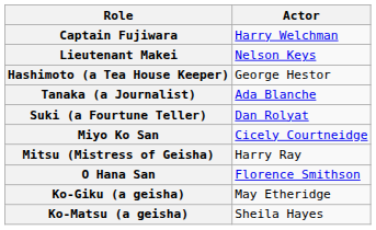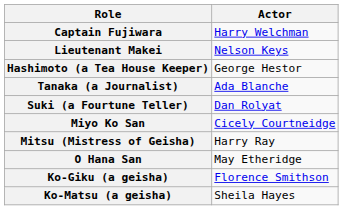 <table class="wikitable plainrowheaders" "width:90%;>
 <tr>
 <th>Role</th>
 <th>Actor</th>
 </tr>
 <tr>
 <th scope="row">Captain Fujiwara</th>
 <td><a href='#'>Harry Welchman</a></td>
 </tr>
 <tr>
 <th scope="row">Lieutenant Makei</th>
 <td><a href='#'>Nelson Keys</a></td>
 </tr>
 <tr>
 <th scope="row">Hashimoto (a Tea House Keeper)</th>
 <td>George Hestor</td>
 </tr>
 <tr>
 <th scope="row">Tanaka (a Journalist)</th>
 <td><a href='#'>Ada Blanche</a></td>
 </tr>
 <tr>
 <th scope="row">Suki (a Fourtune Teller)</th>
 <td><a href='#'>Dan Rolyat</a></td>
 </tr>
 <tr>
 <th scope="row">Miyo Ko San</th>
 <td><a href='#'>Cicely Courtneidge</a></td>
 </tr>
 <tr>
 <th scope="row">Mitsu (Mistress of Geisha)</th>
 <td>Harry Ray</td>
 </tr>
 <tr>
 <th scope="row">O Hana San</th>
-<td><a href='#'>Florence Smithson</a></td>
+<td>May Etheridge</td>
 </tr>
 <tr>
 <th scope="row">Ko-Giku (a geisha)</th>
-<td>May Etheridge</td>
+<td><a href='#'>Florence Smithson</a></td>
 </tr>
 <tr>
 <th scope="row">Ko-Matsu (a geisha)</th>
 <td>Sheila Hayes</td>
 </tr>
 </table>
